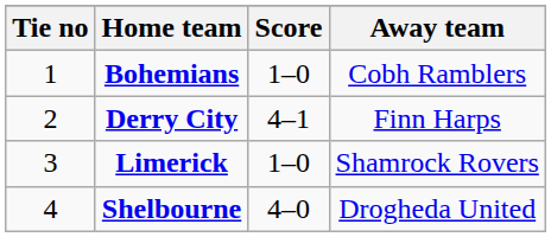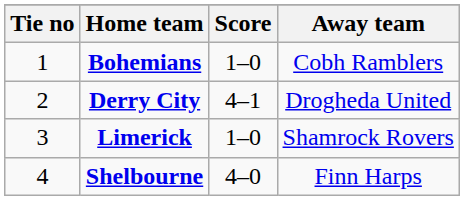 <table class="wikitable" style="text-align: center">
 <tr>
 </tr>
 <tr>
 <th>Tie no</th>
 <th>Home team</th>
 <th>Score</th>
 <th>Away team</th>
 </tr>
 <tr>
 <td>1</td>
 <td><strong><a href='#'>Bohemians</a></strong></td>
 <td>1–0</td>
 <td><a href='#'>Cobh Ramblers</a></td>
 </tr>
 <tr>
 <td>2</td>
 <td><strong><a href='#'>Derry City</a></strong></td>
 <td>4–1</td>
-<td><a href='#'>Finn Harps</a></td>
+<td><a href='#'>Drogheda United</a></td>
 </tr>
 <tr>
 <td>3</td>
 <td><strong><a href='#'>Limerick</a></strong></td>
 <td>1–0</td>
 <td><a href='#'>Shamrock Rovers</a></td>
 </tr>
 <tr>
 <td>4</td>
 <td><strong><a href='#'>Shelbourne</a></strong></td>
 <td>4–0</td>
-<td><a href='#'>Drogheda United</a></td>
+<td><a href='#'>Finn Harps</a></td>
 </tr>
 </table>
